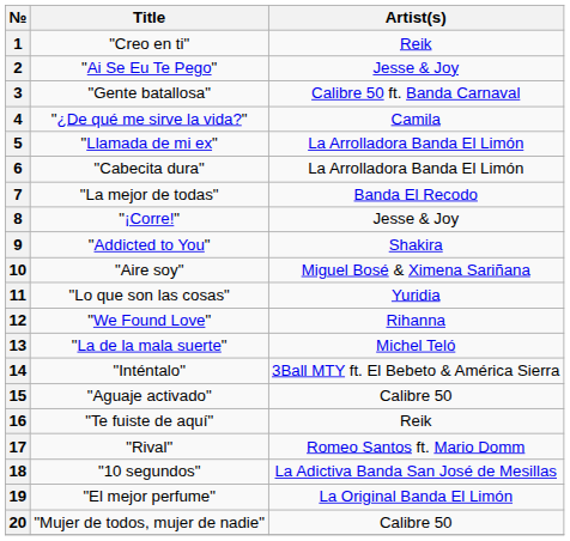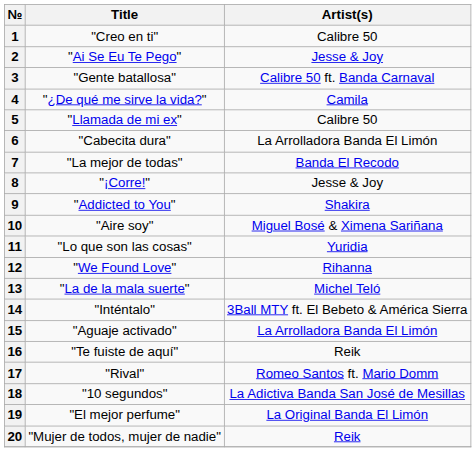 <table class="wikitable sortable" style="text-align: center">
 <tr>
 <th scope="col">№</th>
 <th scope="col">Title</th>
 <th scope="col">Artist(s)</th>
 </tr>
 <tr>
 <th scope="row">1</th>
 <td>"Creo en ti"</td>
-<td><a href='#'>Reik</a></td>
+<td>Calibre 50</td>
 </tr>
 <tr>
 <th scope="row">2</th>
 <td>"<a href='#'>Ai Se Eu Te Pego</a>"</td>
 <td><a href='#'>Jesse & Joy</a></td>
 </tr>
 <tr>
 <th scope="row">3</th>
 <td>"Gente batallosa"</td>
 <td><a href='#'>Calibre 50</a> ft. <a href='#'>Banda Carnaval</a></td>
 </tr>
 <tr>
 <th scope="row">4</th>
 <td>"<a href='#'>¿De qué me sirve la vida?</a>"</td>
 <td><a href='#'>Camila</a></td>
 </tr>
 <tr>
 <th scope="row">5</th>
 <td>"<a href='#'>Llamada de mi ex</a>"</td>
-<td><a href='#'>La Arrolladora Banda El Limón</a></td>
+<td>Calibre 50</td>
 </tr>
 <tr>
 <th scope="row">6</th>
 <td>"Cabecita dura"</td>
 <td>La Arrolladora Banda El Limón</td>
 </tr>
 <tr>
 <th scope="row">7</th>
 <td>"La mejor de todas"</td>
 <td><a href='#'>Banda El Recodo</a></td>
 </tr>
 <tr>
 <th scope="row">8</th>
 <td>"<a href='#'>¡Corre!</a>"</td>
 <td>Jesse & Joy</td>
 </tr>
 <tr>
 <th scope="row">9</th>
 <td>"<a href='#'>Addicted to You</a>"</td>
 <td><a href='#'>Shakira</a></td>
 </tr>
 <tr>
 <th scope="row">10</th>
 <td>"Aire soy"</td>
 <td><a href='#'>Miguel Bosé</a> & <a href='#'>Ximena Sariñana</a></td>
 </tr>
 <tr>
 <th scope="row">11</th>
 <td>"Lo que son las cosas"</td>
 <td><a href='#'>Yuridia</a></td>
 </tr>
 <tr>
 <th scope="row">12</th>
 <td>"<a href='#'>We Found Love</a>"</td>
 <td><a href='#'>Rihanna</a></td>
 </tr>
 <tr>
 <th scope="row">13</th>
 <td>"<a href='#'>La de la mala suerte</a>"</td>
 <td><a href='#'>Michel Teló</a></td>
 </tr>
 <tr>
 <th scope="row">14</th>
 <td>"Inténtalo"</td>
 <td><a href='#'>3Ball MTY</a> ft. El Bebeto & América Sierra</td>
 </tr>
 <tr>
 <th scope="row">15</th>
 <td>"Aguaje activado"</td>
-<td>Calibre 50</td>
+<td><a href='#'>La Arrolladora Banda El Limón</a></td>
 </tr>
 <tr>
 <th scope="row">16</th>
 <td>"Te fuiste de aquí"</td>
 <td>Reik</td>
 </tr>
 <tr>
 <th scope="row">17</th>
 <td>"Rival"</td>
 <td><a href='#'>Romeo Santos</a> ft. <a href='#'>Mario Domm</a></td>
 </tr>
 <tr>
 <th scope="row">18</th>
 <td>"10 segundos"</td>
 <td><a href='#'>La Adictiva Banda San José de Mesillas</a></td>
 </tr>
 <tr>
 <th scope="row">19</th>
 <td>"El mejor perfume"</td>
 <td><a href='#'>La Original Banda El Limón</a></td>
 </tr>
 <tr>
 <th scope="row">20</th>
 <td>"Mujer de todos, mujer de nadie"</td>
-<td>Calibre 50</td>
+<td><a href='#'>Reik</a></td>
 </tr>
 <tr>
 </tr>
 </table>
